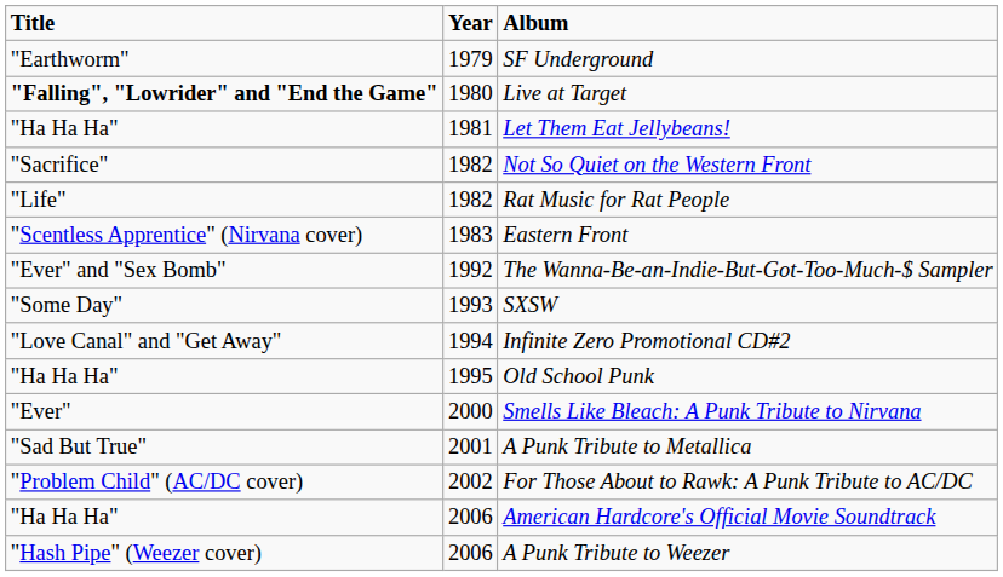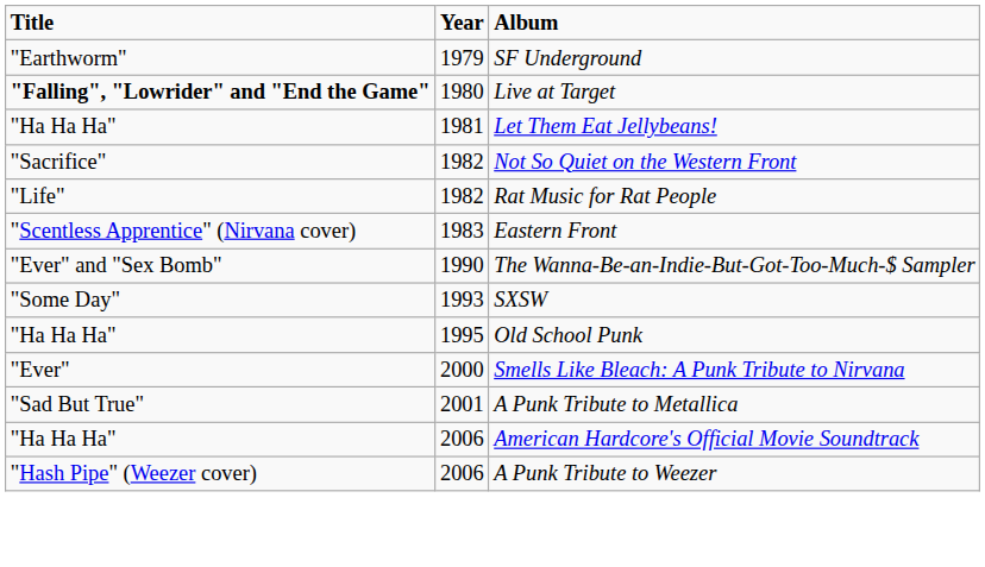 <table class="wikitable">
 <tr>
 <td><strong>Title</strong></td>
 <td><strong>Year</strong></td>
 <td><strong>Album</strong></td>
 </tr>
 <tr>
 <td>"Earthworm"</td>
 <td>1979</td>
 <td><em>SF Underground</em></td>
 </tr>
 <tr>
 <td><strong>"Falling", "Lowrider" and "End the Game"</strong></td>
 <td>1980</td>
 <td><em>Live at Target</em></td>
 </tr>
 <tr>
 <td>"Ha Ha Ha"</td>
 <td>1981</td>
 <td><em><a href='#'>Let Them Eat Jellybeans!</a></em></td>
 </tr>
 <tr>
 <td>"Sacrifice"</td>
 <td>1982</td>
 <td><em><a href='#'>Not So Quiet on the Western Front</a></em></td>
 </tr>
 <tr>
 <td>"Life"</td>
 <td>1982</td>
 <td><em>Rat Music for Rat People</em></td>
 </tr>
 <tr>
 <td>"<a href='#'>Scentless Apprentice</a>" (<a href='#'>Nirvana</a> cover)</td>
 <td>1983</td>
 <td><em>Eastern Front</em></td>
 </tr>
 <tr>
 <td>"Ever" and "Sex Bomb"</td>
-<td>1992</td>
+<td>1990</td>
 <td><em>The Wanna-Be-an-Indie-But-Got-Too-Much-$ Sampler</em></td>
 </tr>
 <tr>
 <td>"Some Day"</td>
 <td>1993</td>
 <td><em>SXSW</em></td>
-</tr>
-<tr>
-<td>"Love Canal" and "Get Away"</td>
-<td>1994</td>
-<td><em>Infinite Zero Promotional CD#2</em></td>
 </tr>
 <tr>
 <td>"Ha Ha Ha"</td>
 <td>1995</td>
 <td><em>Old School Punk</em></td>
 </tr>
 <tr>
 <td>"Ever"</td>
 <td>2000</td>
 <td><em><a href='#'>Smells Like Bleach: A Punk Tribute to Nirvana</a></em></td>
 </tr>
 <tr>
 <td>"Sad But True"</td>
 <td>2001</td>
 <td><em>A Punk Tribute to Metallica</em></td>
 </tr>
 <tr>
-<td>"<a href='#'>Problem Child</a>" (<a href='#'>AC/DC</a> cover)</td>
-<td>2002</td>
-<td><em>For Those About to Rawk: A Punk Tribute to AC/DC</em></td>
-</tr>
-<tr>
 <td>"Ha Ha Ha"</td>
 <td>2006</td>
 <td><em><a href='#'>American Hardcore's Official Movie Soundtrack</a></em></td>
 </tr>
 <tr>
 <td>"<a href='#'>Hash Pipe</a>" (<a href='#'>Weezer</a> cover)</td>
 <td>2006</td>
 <td><em>A Punk Tribute to Weezer</em></td>
 </tr>
 </table>
